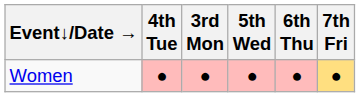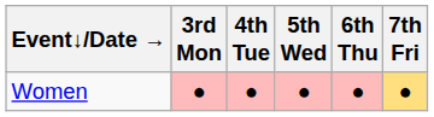 <table class="wikitable" style="margin:0.5em auto; font-size:90%; line-height:1.25em; text-align:center">
 <tr>
 <th>Event↓/Date →</th>
+<th>3rd<br>Mon</th>
 <th>4th<br>Tue</th>
-<th>3rd<br>Mon</th>
 <th>5th<br>Wed</th>
 <th>6th<br>Thu</th>
 <th>7th<br>Fri</th>
 </tr>
 <tr>
 <td style="text-align:left;"><a href='#'>Women</a></td>
 <td bgcolor="#FFBBBB">●</td>
 <td bgcolor="#FFBBBB">●</td>
 <td bgcolor="#FFBBBB">●</td>
 <td bgcolor="#FFBBBB">●</td>
 <td bgcolor="#FFDF80">●</td>
 </tr>
 </table>
